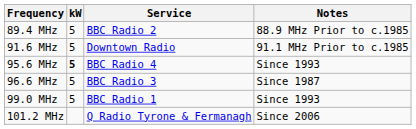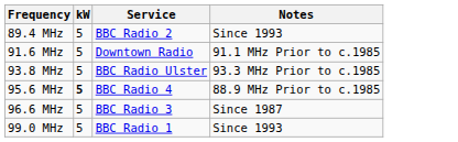 <table class="wikitable sortable">
 <tr>
 <th>Frequency</th>
 <th>kW</th>
 <th>Service</th>
 <th>Notes</th>
 </tr>
 <tr>
 <td>89.4 MHz</td>
 <td>5</td>
 <td><a href='#'>BBC Radio 2</a></td>
-<td>88.9 MHz Prior to c.1985</td>
+<td>Since 1993</td>
 </tr>
 <tr>
 <td>91.6 MHz</td>
 <td>5</td>
 <td><a href='#'>Downtown Radio</a></td>
 <td>91.1 MHz Prior to c.1985</td>
 </tr>
 <tr>
+<td>93.8 MHz</td>
+<td>5</td>
+<td><a href='#'>BBC Radio Ulster</a></td>
+<td>93.3 MHz Prior to c.1985</td>
+</tr>
+<tr>
 <td>95.6 MHz</td>
 <td><strong>5</strong></td>
 <td><a href='#'>BBC Radio 4</a></td>
-<td>Since 1993</td>
+<td>88.9 MHz Prior to c.1985</td>
 </tr>
 <tr>
 <td>96.6 MHz</td>
 <td>5</td>
 <td><a href='#'>BBC Radio 3</a></td>
 <td>Since 1987</td>
 </tr>
 <tr>
 <td>99.0 MHz</td>
 <td>5</td>
 <td><a href='#'>BBC Radio 1</a></td>
 <td>Since 1993</td>
 </tr>
-<tr>
-<td>101.2 MHz</td>
-<td></td>
-<td><a href='#'>Q Radio Tyrone & Fermanagh</a></td>
-<td>Since 2006</td>
-</tr>
 </table>
